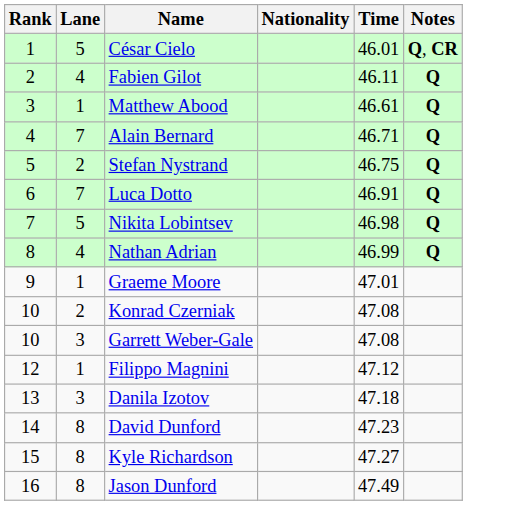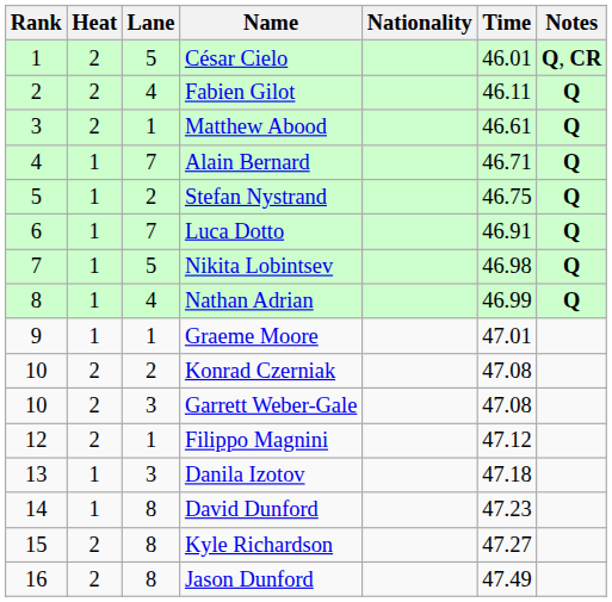 <table class="wikitable sortable" style="text-align:center">
 <tr>
 <th>Rank</th>
+<th>Heat</th>
 <th>Lane</th>
 <th>Name</th>
 <th>Nationality</th>
 <th>Time</th>
 <th>Notes</th>
 </tr>
 <tr bgcolor=ccffcc>
 <td>1</td>
+<td>2</td>
 <td>5</td>
 <td align=left><a href='#'>César Cielo</a></td>
 <td align=left></td>
 <td>46.01</td>
 <td><strong>Q</strong>, <strong>CR</strong></td>
 </tr>
 <tr bgcolor=ccffcc>
+<td>2</td>
 <td>2</td>
 <td>4</td>
 <td align=left><a href='#'>Fabien Gilot</a></td>
 <td align=left></td>
 <td>46.11</td>
 <td><strong>Q</strong></td>
 </tr>
 <tr bgcolor=ccffcc>
 <td>3</td>
+<td>2</td>
 <td>1</td>
 <td align=left><a href='#'>Matthew Abood</a></td>
 <td align=left></td>
 <td>46.61</td>
 <td><strong>Q</strong></td>
 </tr>
 <tr bgcolor=ccffcc>
 <td>4</td>
+<td>1</td>
 <td>7</td>
 <td align=left><a href='#'>Alain Bernard</a></td>
 <td align=left></td>
 <td>46.71</td>
 <td><strong>Q</strong></td>
 </tr>
 <tr bgcolor=ccffcc>
 <td>5</td>
+<td>1</td>
 <td>2</td>
 <td align=left><a href='#'>Stefan Nystrand</a></td>
 <td align=left></td>
 <td>46.75</td>
 <td><strong>Q</strong></td>
 </tr>
 <tr bgcolor=ccffcc>
 <td>6</td>
+<td>1</td>
 <td>7</td>
 <td align=left><a href='#'>Luca Dotto</a></td>
 <td align=left></td>
 <td>46.91</td>
 <td><strong>Q</strong></td>
 </tr>
 <tr bgcolor=ccffcc>
 <td>7</td>
+<td>1</td>
 <td>5</td>
 <td align=left><a href='#'>Nikita Lobintsev</a></td>
 <td align=left></td>
 <td>46.98</td>
 <td><strong>Q</strong></td>
 </tr>
 <tr bgcolor=ccffcc>
 <td>8</td>
+<td>1</td>
 <td>4</td>
 <td align=left><a href='#'>Nathan Adrian</a></td>
 <td align=left></td>
 <td>46.99</td>
 <td><strong>Q</strong></td>
 </tr>
 <tr>
 <td>9</td>
 <td>1</td>
+<td>1</td>
 <td align=left><a href='#'>Graeme Moore</a></td>
 <td align=left></td>
 <td>47.01</td>
 <td></td>
 </tr>
 <tr>
 <td>10</td>
 <td>2</td>
+<td>2</td>
 <td align=left><a href='#'>Konrad Czerniak</a></td>
 <td align=left></td>
 <td>47.08</td>
 <td></td>
 </tr>
 <tr>
 <td>10</td>
+<td>2</td>
 <td>3</td>
 <td align=left><a href='#'>Garrett Weber-Gale</a></td>
 <td align=left></td>
 <td>47.08</td>
 <td></td>
 </tr>
 <tr>
 <td>12</td>
+<td>2</td>
 <td>1</td>
 <td align=left><a href='#'>Filippo Magnini</a></td>
 <td align=left></td>
 <td>47.12</td>
 <td></td>
 </tr>
 <tr>
 <td>13</td>
+<td>1</td>
 <td>3</td>
 <td align=left><a href='#'>Danila Izotov</a></td>
 <td align=left></td>
 <td>47.18</td>
 <td></td>
 </tr>
 <tr>
 <td>14</td>
+<td>1</td>
 <td>8</td>
 <td align=left><a href='#'>David Dunford</a></td>
 <td align=left></td>
 <td>47.23</td>
 <td></td>
 </tr>
 <tr>
 <td>15</td>
+<td>2</td>
 <td>8</td>
 <td align=left><a href='#'>Kyle Richardson</a></td>
 <td align=left></td>
 <td>47.27</td>
 <td></td>
 </tr>
 <tr>
 <td>16</td>
+<td>2</td>
 <td>8</td>
 <td align=left><a href='#'>Jason Dunford</a></td>
 <td align=left></td>
 <td>47.49</td>
 <td></td>
 </tr>
 </table>
